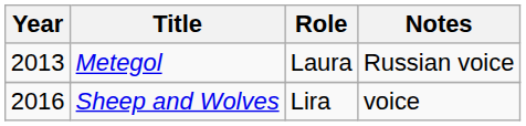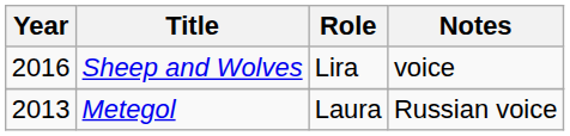 <table class="wikitable">
 <tr>
 <th>Year</th>
 <th>Title</th>
 <th>Role</th>
 <th>Notes</th>
 </tr>
 <tr>
+<td>2016</td>
+<td><em><a href='#'>Sheep and Wolves</a></em></td>
+<td>Lira</td>
+<td>voice</td>
+</tr>
+<tr>
+</tr>
+<tr>
 <td>2013</td>
 <td><em><a href='#'>Metegol</a></em></td>
 <td>Laura</td>
 <td>Russian voice</td>
 </tr>
-<tr>
-</tr>
-<tr>
-<td>2016</td>
-<td><em><a href='#'>Sheep and Wolves</a></em></td>
-<td>Lira</td>
-<td>voice</td>
-</tr>
 </table>
